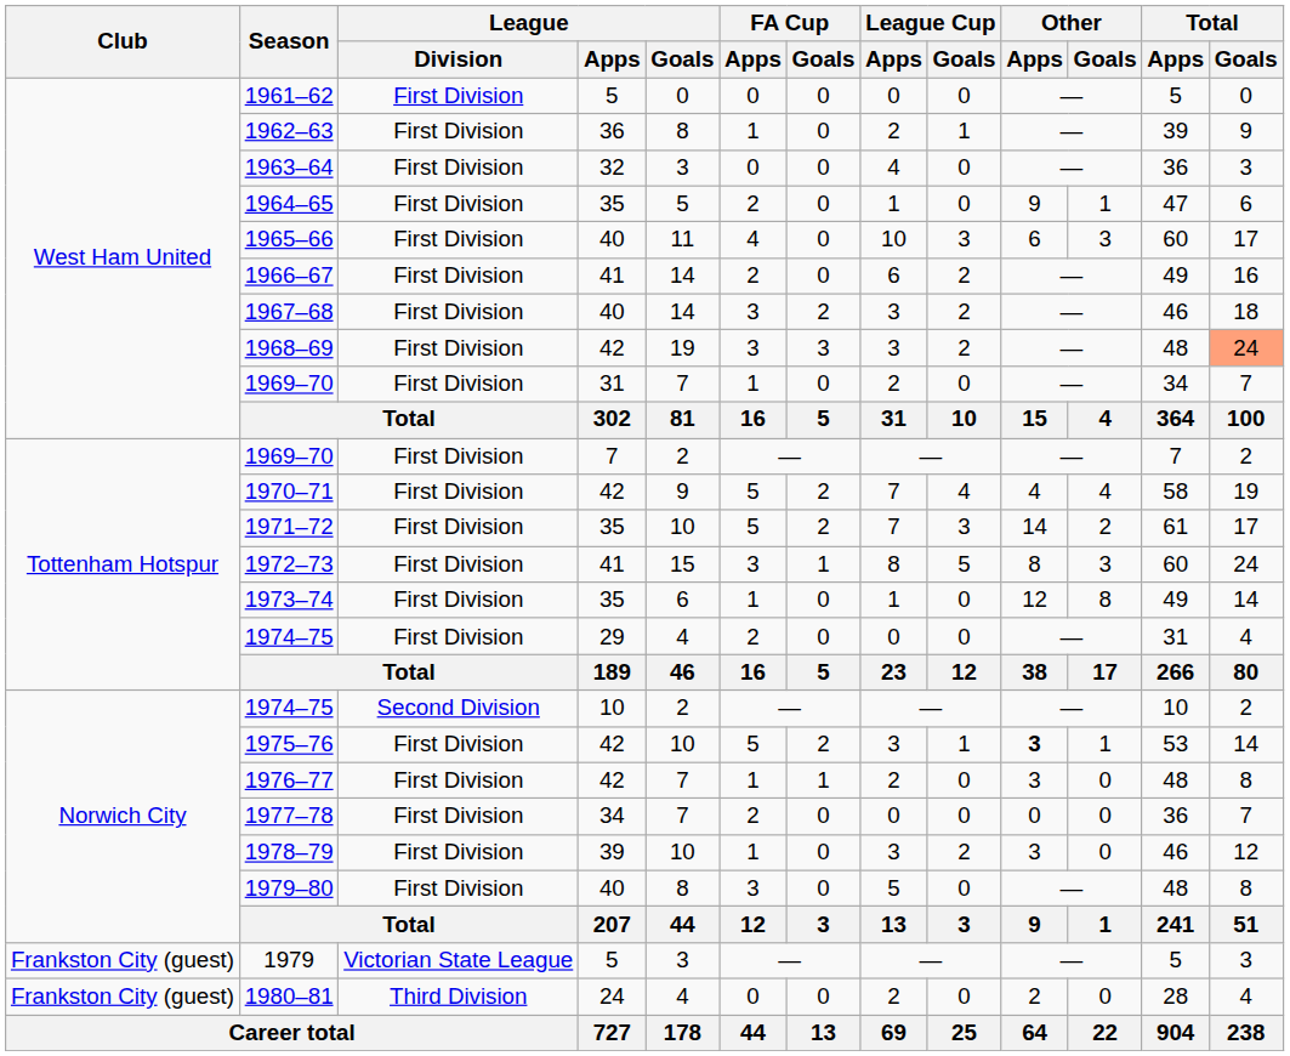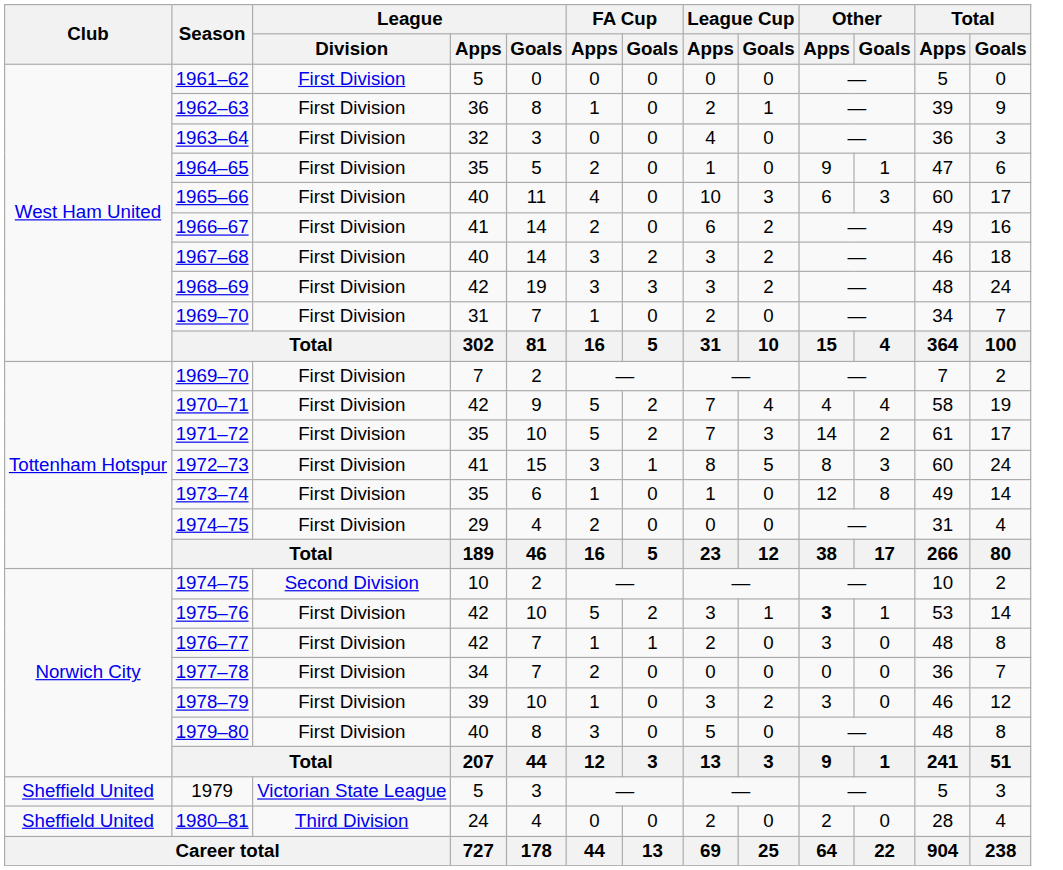 <table class="wikitable" style="text-align:center">
 <tr>
 <th rowspan="2">Club</th>
 <th rowspan="2">Season</th>
 <th colspan="3">League</th>
 <th colspan="2">FA Cup</th>
 <th colspan="2">League Cup</th>
 <th colspan="2">Other</th>
 <th colspan="2">Total</th>
 </tr>
 <tr>
 <th>Division</th>
 <th>Apps</th>
 <th>Goals</th>
 <th>Apps</th>
 <th>Goals</th>
 <th>Apps</th>
 <th>Goals</th>
 <th>Apps</th>
 <th>Goals</th>
 <th>Apps</th>
 <th>Goals</th>
 </tr>
 <tr>
 <td rowspan="10"><a href='#'>West Ham United</a></td>
 <td><a href='#'>1961–62</a></td>
 <td><a href='#'>First Division</a></td>
 <td>5</td>
 <td>0</td>
 <td>0</td>
 <td>0</td>
 <td>0</td>
 <td>0</td>
 <td colspan="2">—</td>
 <td>5</td>
 <td>0</td>
 </tr>
 <tr>
 <td><a href='#'>1962–63</a></td>
 <td>First Division</td>
 <td>36</td>
 <td>8</td>
 <td>1</td>
 <td>0</td>
 <td>2</td>
 <td>1</td>
 <td colspan="2">—</td>
 <td>39</td>
 <td>9</td>
 </tr>
 <tr>
 <td><a href='#'>1963–64</a></td>
 <td>First Division</td>
 <td>32</td>
 <td>3</td>
 <td>0</td>
 <td>0</td>
 <td>4</td>
 <td>0</td>
 <td colspan="2">—</td>
 <td>36</td>
 <td>3</td>
 </tr>
 <tr>
 <td><a href='#'>1964–65</a></td>
 <td>First Division</td>
 <td>35</td>
 <td>5</td>
 <td>2</td>
 <td>0</td>
 <td>1</td>
 <td>0</td>
 <td>9</td>
 <td>1</td>
 <td>47</td>
 <td>6</td>
 </tr>
 <tr>
 <td><a href='#'>1965–66</a></td>
 <td>First Division</td>
 <td>40</td>
 <td>11</td>
 <td>4</td>
 <td>0</td>
 <td>10</td>
 <td>3</td>
 <td>6</td>
 <td>3</td>
 <td>60</td>
 <td>17</td>
 </tr>
 <tr>
 <td><a href='#'>1966–67</a></td>
 <td>First Division</td>
 <td>41</td>
 <td>14</td>
 <td>2</td>
 <td>0</td>
 <td>6</td>
 <td>2</td>
 <td colspan="2">—</td>
 <td>49</td>
 <td>16</td>
 </tr>
 <tr>
 <td><a href='#'>1967–68</a></td>
 <td>First Division</td>
 <td>40</td>
 <td>14</td>
 <td>3</td>
 <td>2</td>
 <td>3</td>
 <td>2</td>
 <td colspan="2">—</td>
 <td>46</td>
 <td>18</td>
 </tr>
 <tr>
 <td><a href='#'>1968–69</a></td>
 <td>First Division</td>
 <td>42</td>
 <td>19</td>
 <td>3</td>
 <td>3</td>
 <td>3</td>
 <td>2</td>
 <td colspan="2">—</td>
 <td>48</td>
-<td style="background: lightsalmon;">24</td>
+<td>24</td>
 </tr>
 <tr>
 <td><a href='#'>1969–70</a></td>
 <td>First Division</td>
 <td>31</td>
 <td>7</td>
 <td>1</td>
 <td>0</td>
 <td>2</td>
 <td>0</td>
 <td colspan="2">—</td>
 <td>34</td>
 <td>7</td>
 </tr>
 <tr>
 <th colspan="2">Total</th>
 <th>302</th>
 <th>81</th>
 <th>16</th>
 <th>5</th>
 <th>31</th>
 <th>10</th>
 <th>15</th>
 <th>4</th>
 <th>364</th>
 <th>100</th>
 </tr>
 <tr>
 <td rowspan="7"><a href='#'>Tottenham Hotspur</a></td>
 <td><a href='#'>1969–70</a></td>
 <td>First Division</td>
 <td>7</td>
 <td>2</td>
 <td colspan="2">—</td>
 <td colspan="2">—</td>
 <td colspan="2">—</td>
 <td>7</td>
 <td>2</td>
 </tr>
 <tr>
 <td><a href='#'>1970–71</a></td>
 <td>First Division</td>
 <td>42</td>
 <td>9</td>
 <td>5</td>
 <td>2</td>
 <td>7</td>
 <td>4</td>
 <td>4</td>
 <td>4</td>
 <td>58</td>
 <td>19</td>
 </tr>
 <tr>
 <td><a href='#'>1971–72</a></td>
 <td>First Division</td>
 <td>35</td>
 <td>10</td>
 <td>5</td>
 <td>2</td>
 <td>7</td>
 <td>3</td>
 <td>14</td>
 <td>2</td>
 <td>61</td>
 <td>17</td>
 </tr>
 <tr>
 <td><a href='#'>1972–73</a></td>
 <td>First Division</td>
 <td>41</td>
 <td>15</td>
 <td>3</td>
 <td>1</td>
 <td>8</td>
 <td>5</td>
 <td>8</td>
 <td>3</td>
 <td>60</td>
 <td>24</td>
 </tr>
 <tr>
 <td><a href='#'>1973–74</a></td>
 <td>First Division</td>
 <td>35</td>
 <td>6</td>
 <td>1</td>
 <td>0</td>
 <td>1</td>
 <td>0</td>
 <td>12</td>
 <td>8</td>
 <td>49</td>
 <td>14</td>
 </tr>
 <tr>
 <td><a href='#'>1974–75</a></td>
 <td>First Division</td>
 <td>29</td>
 <td>4</td>
 <td>2</td>
 <td>0</td>
 <td>0</td>
 <td>0</td>
 <td colspan="2">—</td>
 <td>31</td>
 <td>4</td>
 </tr>
 <tr>
 <th colspan="2">Total</th>
 <th>189</th>
 <th>46</th>
 <th>16</th>
 <th>5</th>
 <th>23</th>
 <th>12</th>
 <th>38</th>
 <th>17</th>
 <th>266</th>
 <th>80</th>
 </tr>
 <tr>
 <td rowspan="7"><a href='#'>Norwich City</a></td>
 <td><a href='#'>1974–75</a></td>
 <td><a href='#'>Second Division</a></td>
 <td>10</td>
 <td>2</td>
 <td colspan="2">—</td>
 <td colspan="2">—</td>
 <td colspan="2">—</td>
 <td>10</td>
 <td>2</td>
 </tr>
 <tr>
 <td><a href='#'>1975–76</a></td>
 <td>First Division</td>
 <td>42</td>
 <td>10</td>
 <td>5</td>
 <td>2</td>
 <td>3</td>
 <td>1</td>
 <td><strong>3</strong></td>
 <td>1</td>
 <td>53</td>
 <td>14</td>
 </tr>
 <tr>
 <td><a href='#'>1976–77</a></td>
 <td>First Division</td>
 <td>42</td>
 <td>7</td>
 <td>1</td>
 <td>1</td>
 <td>2</td>
 <td>0</td>
 <td>3</td>
 <td>0</td>
 <td>48</td>
 <td>8</td>
 </tr>
 <tr>
 <td><a href='#'>1977–78</a></td>
 <td>First Division</td>
 <td>34</td>
 <td>7</td>
 <td>2</td>
 <td>0</td>
 <td>0</td>
 <td>0</td>
 <td>0</td>
 <td>0</td>
 <td>36</td>
 <td>7</td>
 </tr>
 <tr>
 <td><a href='#'>1978–79</a></td>
 <td>First Division</td>
 <td>39</td>
 <td>10</td>
 <td>1</td>
 <td>0</td>
 <td>3</td>
 <td>2</td>
 <td>3</td>
 <td>0</td>
 <td>46</td>
 <td>12</td>
 </tr>
 <tr>
 <td><a href='#'>1979–80</a></td>
 <td>First Division</td>
 <td>40</td>
 <td>8</td>
 <td>3</td>
 <td>0</td>
 <td>5</td>
 <td>0</td>
 <td colspan="2">—</td>
 <td>48</td>
 <td>8</td>
 </tr>
 <tr>
 <th colspan="2">Total</th>
 <th>207</th>
 <th>44</th>
 <th>12</th>
 <th>3</th>
 <th>13</th>
 <th>3</th>
 <th>9</th>
 <th>1</th>
 <th>241</th>
 <th>51</th>
 </tr>
 <tr>
-<td><a href='#'>Frankston City</a> (guest)</td>
+<td><a href='#'>Sheffield United</a></td>
 <td>1979</td>
 <td><a href='#'>Victorian State League</a></td>
 <td>5</td>
 <td>3</td>
 <td colspan="2">—</td>
 <td colspan="2">—</td>
 <td colspan="2">—</td>
 <td>5</td>
 <td>3</td>
 </tr>
 <tr>
-<td><a href='#'>Frankston City</a> (guest)</td>
+<td><a href='#'>Sheffield United</a></td>
 <td><a href='#'>1980–81</a></td>
 <td><a href='#'>Third Division</a></td>
 <td>24</td>
 <td>4</td>
 <td>0</td>
 <td>0</td>
 <td>2</td>
 <td>0</td>
 <td>2</td>
 <td>0</td>
 <td>28</td>
 <td>4</td>
 </tr>
 <tr>
 <th colspan="3">Career total</th>
 <th>727</th>
 <th>178</th>
 <th>44</th>
 <th>13</th>
 <th>69</th>
 <th>25</th>
 <th>64</th>
 <th>22</th>
 <th>904</th>
 <th>238</th>
 </tr>
 </table>
